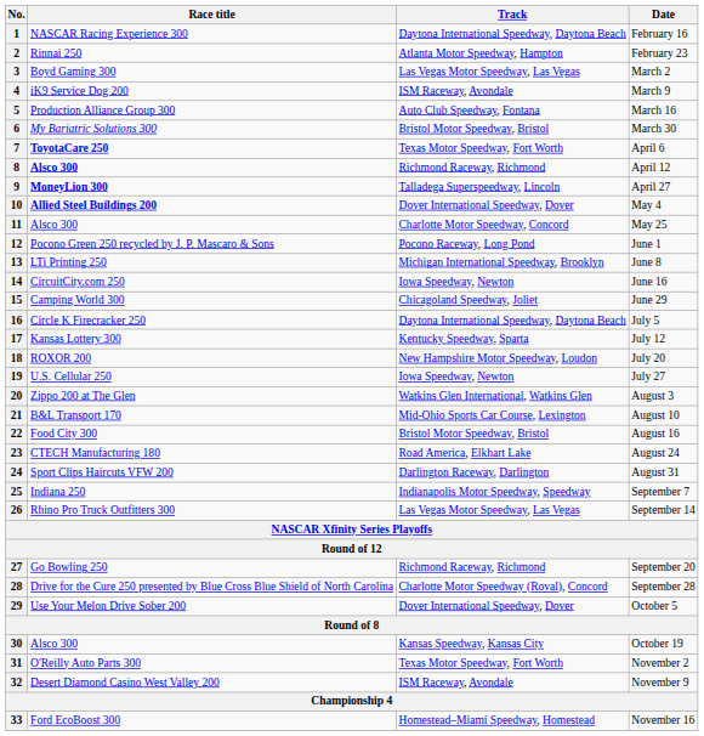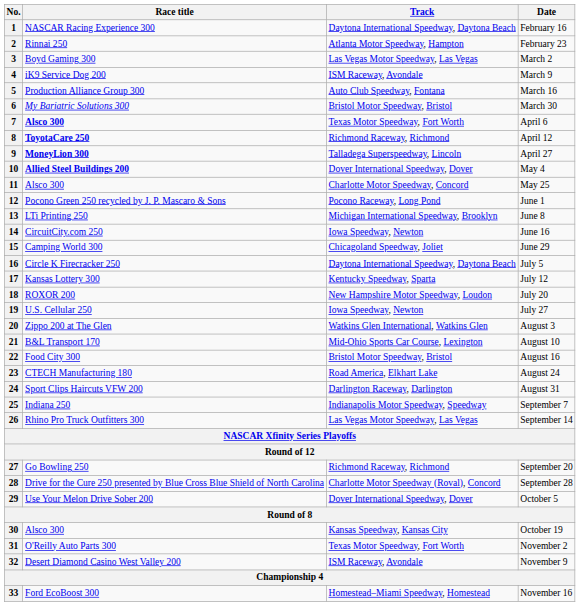 <table class="wikitable" style="font-size:85%;">
 <tr>
 <th>No.</th>
 <th>Race title</th>
 <th><a href='#'>Track</a></th>
 <th>Date</th>
 </tr>
 <tr>
 <th>1</th>
 <td><a href='#'>NASCAR Racing Experience 300</a></td>
 <td><a href='#'>Daytona International Speedway</a>, <a href='#'>Daytona Beach</a></td>
 <td>February 16</td>
 </tr>
 <tr>
 <th>2</th>
 <td><a href='#'>Rinnai 250</a></td>
 <td><a href='#'>Atlanta Motor Speedway</a>, <a href='#'>Hampton</a></td>
 <td>February 23</td>
 </tr>
 <tr>
 <th>3</th>
 <td><a href='#'>Boyd Gaming 300</a></td>
 <td><a href='#'>Las Vegas Motor Speedway</a>, <a href='#'>Las Vegas</a></td>
 <td>March 2</td>
 </tr>
 <tr>
 <th>4</th>
 <td><a href='#'>iK9 Service Dog 200</a></td>
 <td><a href='#'>ISM Raceway</a>, <a href='#'>Avondale</a></td>
 <td>March 9</td>
 </tr>
 <tr>
 <th>5</th>
 <td><a href='#'>Production Alliance Group 300</a></td>
 <td><a href='#'>Auto Club Speedway</a>, <a href='#'>Fontana</a></td>
 <td>March 16</td>
 </tr>
 <tr>
 <th>6</th>
 <td><em><a href='#'>My Bariatric Solutions 300</a></em></td>
 <td><a href='#'>Bristol Motor Speedway</a>, <a href='#'>Bristol</a></td>
 <td>March 30</td>
 </tr>
 <tr>
 <th>7</th>
-<td><strong><a href='#'>ToyotaCare 250</a></strong></td>
+<td><strong><a href='#'>Alsco 300</a></strong></td>
 <td><a href='#'>Texas Motor Speedway</a>, <a href='#'>Fort Worth</a></td>
 <td>April 6</td>
 </tr>
 <tr>
 <th>8</th>
-<td><strong><a href='#'>Alsco 300</a></strong></td>
+<td><strong><a href='#'>ToyotaCare 250</a></strong></td>
 <td><a href='#'>Richmond Raceway</a>, <a href='#'>Richmond</a></td>
 <td>April 12</td>
 </tr>
 <tr>
 <th>9</th>
 <td><strong><a href='#'>MoneyLion 300</a></strong></td>
 <td><a href='#'>Talladega Superspeedway</a>, <a href='#'>Lincoln</a></td>
 <td>April 27</td>
 </tr>
 <tr>
 <th>10</th>
 <td><strong><a href='#'>Allied Steel Buildings 200</a></strong></td>
 <td><a href='#'>Dover International Speedway</a>, <a href='#'>Dover</a></td>
 <td>May 4</td>
 </tr>
 <tr>
 <th>11</th>
 <td><a href='#'>Alsco 300</a></td>
 <td><a href='#'>Charlotte Motor Speedway</a>, <a href='#'>Concord</a></td>
 <td>May 25</td>
 </tr>
 <tr>
 <th>12</th>
 <td><a href='#'>Pocono Green 250 recycled by J. P. Mascaro & Sons</a></td>
 <td><a href='#'>Pocono Raceway</a>, <a href='#'>Long Pond</a></td>
 <td>June 1</td>
 </tr>
 <tr>
 <th>13</th>
 <td><a href='#'>LTi Printing 250</a></td>
 <td><a href='#'>Michigan International Speedway</a>, <a href='#'>Brooklyn</a></td>
 <td>June 8</td>
 </tr>
 <tr>
 <th>14</th>
 <td><a href='#'>CircuitCity.com 250</a></td>
 <td><a href='#'>Iowa Speedway</a>, <a href='#'>Newton</a></td>
 <td>June 16</td>
 </tr>
 <tr>
 <th>15</th>
 <td><a href='#'>Camping World 300</a></td>
 <td><a href='#'>Chicagoland Speedway</a>, <a href='#'>Joliet</a></td>
 <td>June 29</td>
 </tr>
 <tr>
 <th>16</th>
 <td><a href='#'>Circle K Firecracker 250</a></td>
 <td><a href='#'>Daytona International Speedway</a>, <a href='#'>Daytona Beach</a></td>
 <td>July 5</td>
 </tr>
 <tr>
 <th>17</th>
 <td><a href='#'>Kansas Lottery 300</a></td>
 <td><a href='#'>Kentucky Speedway</a>, <a href='#'>Sparta</a></td>
 <td>July 12</td>
 </tr>
 <tr>
 <th>18</th>
 <td><a href='#'>ROXOR 200</a></td>
 <td><a href='#'>New Hampshire Motor Speedway</a>, <a href='#'>Loudon</a></td>
 <td>July 20</td>
 </tr>
 <tr>
 <th>19</th>
 <td><a href='#'>U.S. Cellular 250</a></td>
 <td><a href='#'>Iowa Speedway</a>, <a href='#'>Newton</a></td>
 <td>July 27</td>
 </tr>
 <tr>
 <th>20</th>
 <td><a href='#'>Zippo 200 at The Glen</a></td>
 <td><a href='#'>Watkins Glen International</a>, <a href='#'>Watkins Glen</a></td>
 <td>August 3</td>
 </tr>
 <tr>
 <th>21</th>
 <td><a href='#'>B&L Transport 170</a></td>
 <td><a href='#'>Mid-Ohio Sports Car Course</a>, <a href='#'>Lexington</a></td>
 <td>August 10</td>
 </tr>
 <tr>
 <th>22</th>
 <td><a href='#'>Food City 300</a></td>
 <td><a href='#'>Bristol Motor Speedway</a>, <a href='#'>Bristol</a></td>
 <td>August 16</td>
 </tr>
 <tr>
 <th>23</th>
 <td><a href='#'>CTECH Manufacturing 180</a></td>
 <td><a href='#'>Road America</a>, <a href='#'>Elkhart Lake</a></td>
 <td>August 24</td>
 </tr>
 <tr>
 <th>24</th>
 <td><a href='#'>Sport Clips Haircuts VFW 200</a></td>
 <td><a href='#'>Darlington Raceway</a>, <a href='#'>Darlington</a></td>
 <td>August 31</td>
 </tr>
 <tr>
 <th>25</th>
 <td><a href='#'>Indiana 250</a></td>
 <td><a href='#'>Indianapolis Motor Speedway</a>, <a href='#'>Speedway</a></td>
 <td>September 7</td>
 </tr>
 <tr>
 <th>26</th>
 <td><a href='#'>Rhino Pro Truck Outfitters 300</a></td>
 <td><a href='#'>Las Vegas Motor Speedway</a>, <a href='#'>Las Vegas</a></td>
 <td>September 14</td>
 </tr>
 <tr>
 <th colspan="4"><a href='#'>NASCAR Xfinity Series Playoffs</a></th>
 </tr>
 <tr>
 <th colspan="4">Round of 12</th>
 </tr>
 <tr>
 <th>27</th>
 <td><a href='#'>Go Bowling 250</a></td>
 <td><a href='#'>Richmond Raceway</a>, <a href='#'>Richmond</a></td>
 <td>September 20</td>
 </tr>
 <tr>
 <th>28</th>
 <td><a href='#'>Drive for the Cure 250 presented by Blue Cross Blue Shield of North Carolina</a></td>
 <td><a href='#'>Charlotte Motor Speedway (Roval)</a>, <a href='#'>Concord</a></td>
 <td>September 28</td>
 </tr>
 <tr>
 <th>29</th>
 <td><a href='#'>Use Your Melon Drive Sober 200</a></td>
 <td><a href='#'>Dover International Speedway</a>, <a href='#'>Dover</a></td>
 <td>October 5</td>
 </tr>
 <tr>
 <th colspan="4">Round of 8</th>
 </tr>
 <tr>
 <th>30</th>
 <td><a href='#'>Alsco 300</a></td>
 <td><a href='#'>Kansas Speedway</a>, <a href='#'>Kansas City</a></td>
 <td>October 19</td>
 </tr>
 <tr>
 <th>31</th>
 <td><a href='#'>O'Reilly Auto Parts 300</a></td>
 <td><a href='#'>Texas Motor Speedway</a>, <a href='#'>Fort Worth</a></td>
 <td>November 2</td>
 </tr>
 <tr>
 <th>32</th>
 <td><a href='#'>Desert Diamond Casino West Valley 200</a></td>
 <td><a href='#'>ISM Raceway</a>, <a href='#'>Avondale</a></td>
 <td>November 9</td>
 </tr>
 <tr>
 <th colspan="4">Championship 4</th>
 </tr>
 <tr>
 <th>33</th>
 <td><a href='#'>Ford EcoBoost 300</a></td>
 <td><a href='#'>Homestead–Miami Speedway</a>, <a href='#'>Homestead</a></td>
 <td>November 16</td>
 </tr>
 </table>
